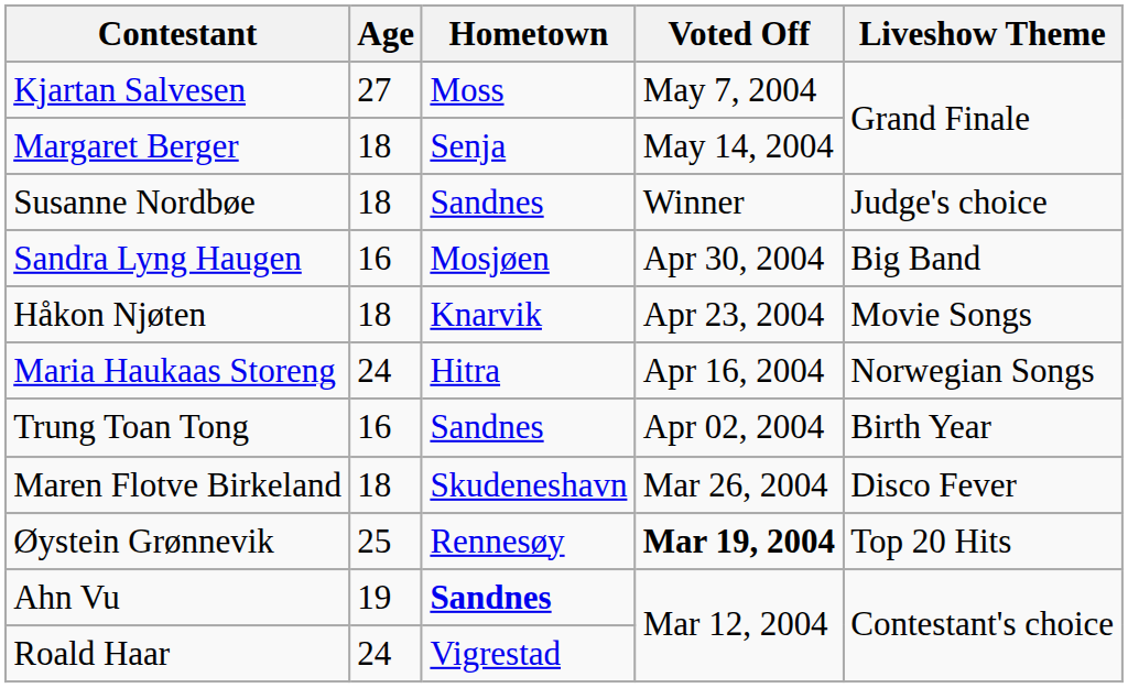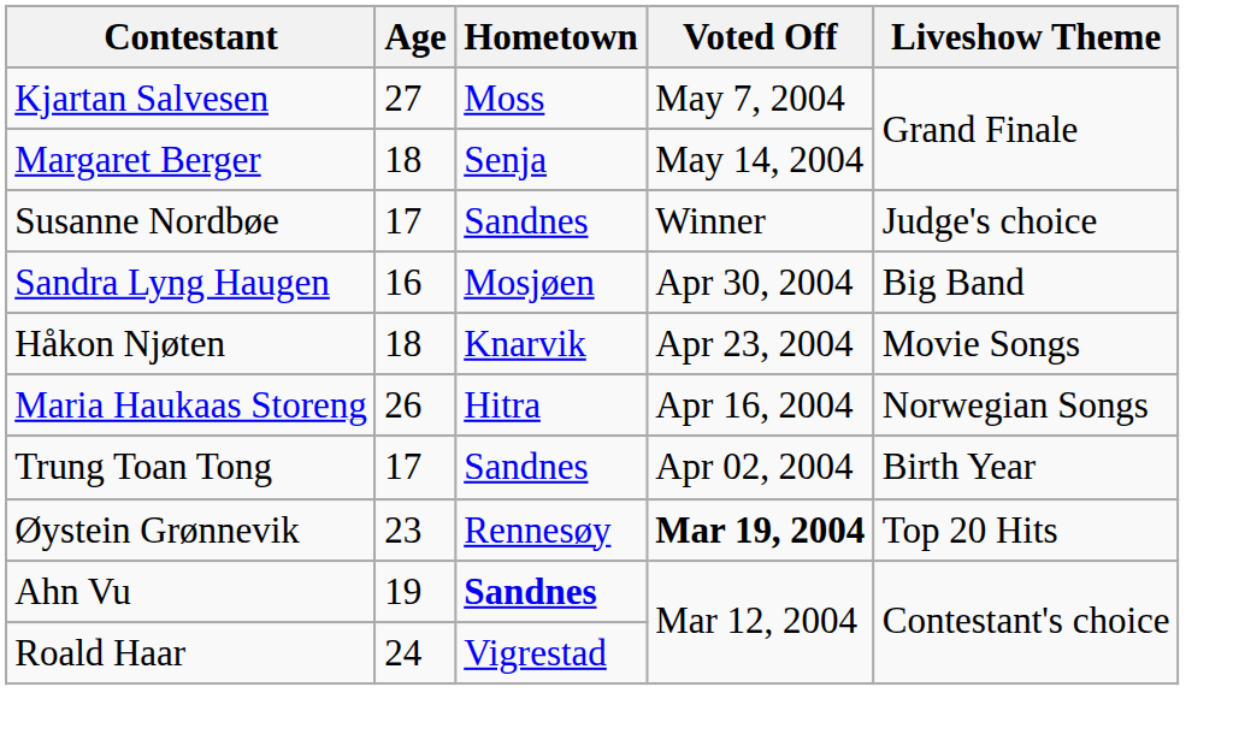 <table class="wikitable" style="font-size:95%;">
 <tr>
 <th>Contestant</th>
 <th>Age</th>
 <th>Hometown</th>
 <th>Voted Off</th>
 <th>Liveshow Theme</th>
 </tr>
 <tr>
 <td><a href='#'>Kjartan Salvesen</a></td>
 <td>27</td>
 <td><a href='#'>Moss</a></td>
 <td>May 7, 2004</td>
 <td rowspan="2">Grand Finale</td>
 </tr>
 <tr>
 <td><a href='#'>Margaret Berger</a></td>
 <td>18</td>
 <td><a href='#'>Senja</a></td>
 <td>May 14, 2004</td>
 </tr>
 <tr>
 <td>Susanne Nordbøe</td>
-<td>18</td>
+<td>17</td>
 <td><a href='#'>Sandnes</a></td>
 <td>Winner</td>
 <td>Judge's choice</td>
 </tr>
 <tr>
 <td><a href='#'>Sandra Lyng Haugen</a></td>
 <td>16</td>
 <td><a href='#'>Mosjøen</a></td>
 <td>Apr 30, 2004</td>
 <td>Big Band</td>
 </tr>
 <tr>
 <td>Håkon Njøten</td>
 <td>18</td>
 <td><a href='#'>Knarvik</a></td>
 <td>Apr 23, 2004</td>
 <td>Movie Songs</td>
 </tr>
 <tr>
 <td><a href='#'>Maria Haukaas Storeng</a></td>
-<td>24</td>
+<td>26</td>
 <td><a href='#'>Hitra</a></td>
 <td>Apr 16, 2004</td>
 <td>Norwegian Songs</td>
 </tr>
 <tr>
 <td>Trung Toan Tong</td>
-<td>16</td>
+<td>17</td>
 <td><a href='#'>Sandnes</a></td>
 <td>Apr 02, 2004</td>
 <td>Birth Year</td>
 </tr>
 <tr>
-<td>Maren Flotve Birkeland</td>
-<td>18</td>
-<td><a href='#'>Skudeneshavn</a></td>
-<td>Mar 26, 2004</td>
-<td>Disco Fever</td>
-</tr>
-<tr>
 <td>Øystein Grønnevik</td>
-<td>25</td>
+<td>23</td>
 <td><a href='#'>Rennesøy</a></td>
 <td><strong>Mar 19, 2004</strong></td>
 <td>Top 20 Hits</td>
 </tr>
 <tr>
 <td>Ahn Vu</td>
 <td>19</td>
 <td><strong><a href='#'>Sandnes</a></strong></td>
 <td rowspan="2">Mar 12, 2004</td>
 <td rowspan="2">Contestant's choice</td>
 </tr>
 <tr>
 <td>Roald Haar</td>
 <td>24</td>
 <td><a href='#'>Vigrestad</a></td>
 </tr>
 </table>
